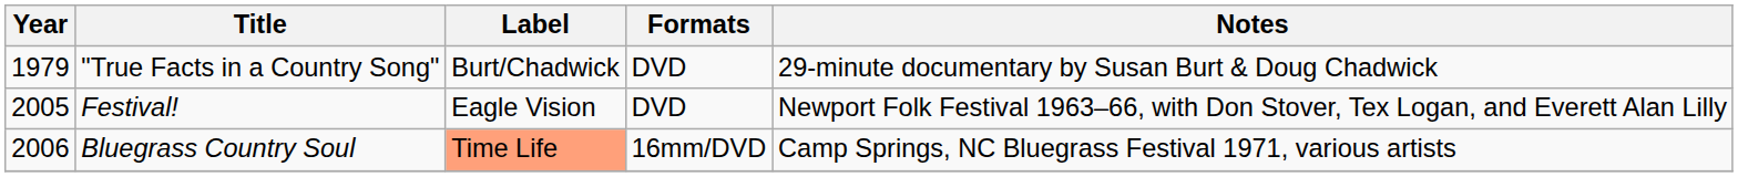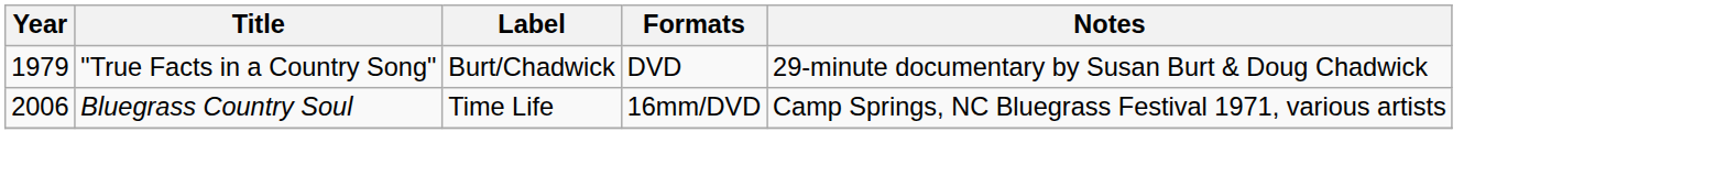 <table class="wikitable sortable">
 <tr>
 <th>Year</th>
 <th>Title</th>
 <th>Label</th>
 <th>Formats</th>
 <th>Notes</th>
 </tr>
 <tr>
 <td>1979</td>
 <td>"True Facts in a Country Song"</td>
 <td>Burt/Chadwick</td>
 <td>DVD</td>
 <td>29-minute documentary by Susan Burt & Doug Chadwick</td>
 </tr>
 <tr>
-<td>2005</td>
-<td><em>Festival!</em></td>
-<td>Eagle Vision</td>
-<td>DVD</td>
-<td>Newport Folk Festival 1963–66, with Don Stover, Tex Logan, and Everett Alan Lilly</td>
-</tr>
-<tr>
 <td>2006</td>
 <td><em>Bluegrass Country Soul</em></td>
-<td style="background: lightsalmon;">Time Life</td>
+<td>Time Life</td>
 <td>16mm/DVD</td>
 <td>Camp Springs, NC Bluegrass Festival 1971, various artists</td>
 </tr>
 <tr>
 </tr>
 </table>
